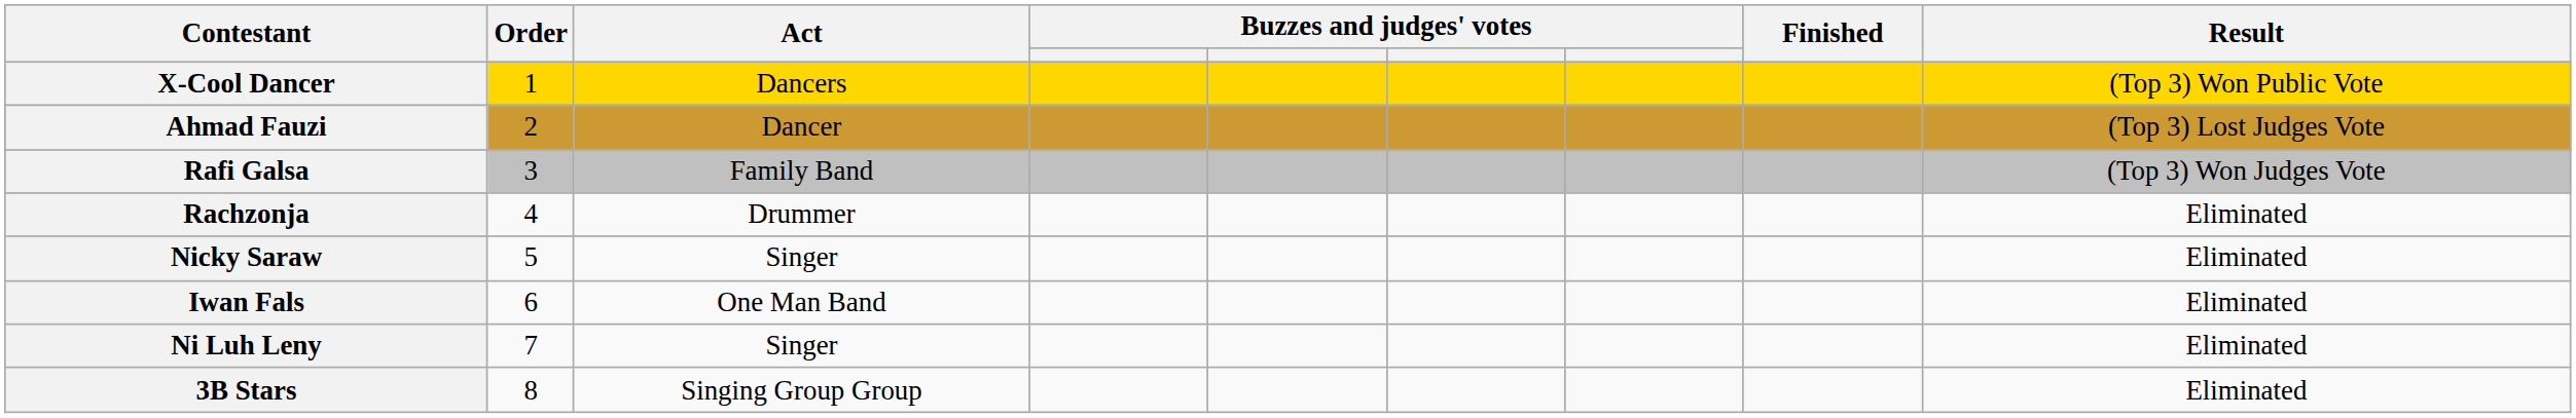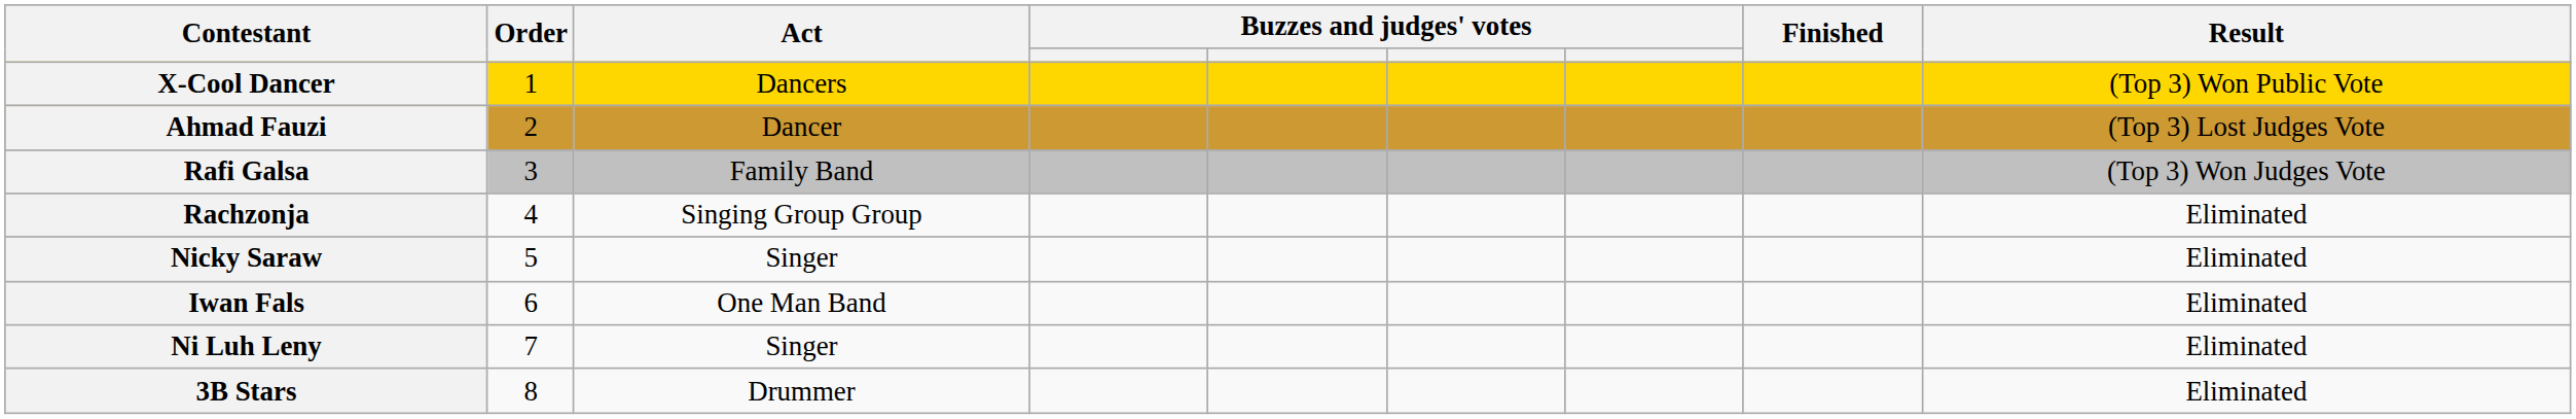 <table class="wikitable plainrowheaders sortable" style="text-align:center;">
 <tr>
 <th scope="col" rowspan="2" class="unsortable" style="width:17em;">Contestant</th>
 <th scope="col" rowspan="2" style="width:1em;">Order</th>
 <th scope="col" rowspan="2" class="unsortable" style="width:16em;">Act</th>
 <th colspan="4">Buzzes and judges' votes</th>
 <th scope="col" rowspan="2" style="width:6em;">Finished</th>
 <th scope="col" rowspan="2" style="width:23em;">Result</th>
 </tr>
 <tr>
 <th scope="col" style="width:6em;"></th>
 <th scope="col" style="width:6em;"></th>
 <th scope="col" style="width:6em;"></th>
 <th scope="col" style="width:6em;"></th>
 </tr>
 <tr bgcolor=gold>
 <th scope="row">X-Cool Dancer</th>
 <td>1</td>
 <td>Dancers</td>
 <td></td>
 <td></td>
 <td></td>
 <td></td>
 <td></td>
 <td>(Top 3) Won Public Vote</td>
 </tr>
 <tr bgcolor=#cc9933>
 <th scope="row">Ahmad Fauzi</th>
 <td>2</td>
 <td>Dancer</td>
 <td></td>
 <td></td>
 <td></td>
 <td></td>
 <td></td>
 <td>(Top 3) Lost Judges Vote</td>
 </tr>
 <tr bgcolor=silver>
 <th scope="row">Rafi Galsa</th>
 <td>3</td>
 <td>Family Band</td>
 <td></td>
 <td></td>
 <td></td>
 <td></td>
 <td></td>
 <td>(Top 3) Won Judges Vote</td>
 </tr>
 <tr>
 <th scope="row">Rachzonja</th>
 <td>4</td>
-<td>Drummer</td>
+<td>Singing Group Group</td>
 <td></td>
 <td></td>
 <td></td>
 <td></td>
 <td></td>
 <td>Eliminated</td>
 </tr>
 <tr>
 <th scope="row">Nicky Saraw</th>
 <td>5</td>
 <td>Singer</td>
 <td></td>
 <td></td>
 <td></td>
 <td></td>
 <td></td>
 <td>Eliminated</td>
 </tr>
 <tr>
 <th scope="row">Iwan Fals</th>
 <td>6</td>
 <td>One Man Band</td>
 <td></td>
 <td></td>
 <td></td>
 <td></td>
 <td></td>
 <td>Eliminated</td>
 </tr>
 <tr>
 <th scope="row">Ni Luh Leny</th>
 <td>7</td>
 <td>Singer</td>
 <td></td>
 <td></td>
 <td></td>
 <td></td>
 <td></td>
 <td>Eliminated</td>
 </tr>
 <tr>
 <th scope="row">3B Stars</th>
 <td>8</td>
-<td>Singing Group Group</td>
+<td>Drummer</td>
 <td></td>
 <td></td>
 <td></td>
 <td></td>
 <td></td>
 <td>Eliminated</td>
 </tr>
 </table>
